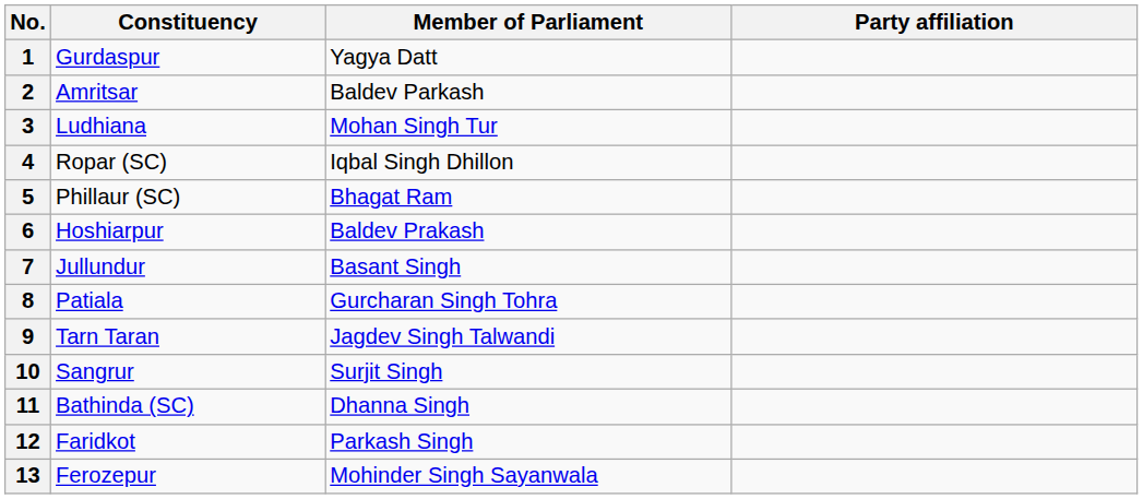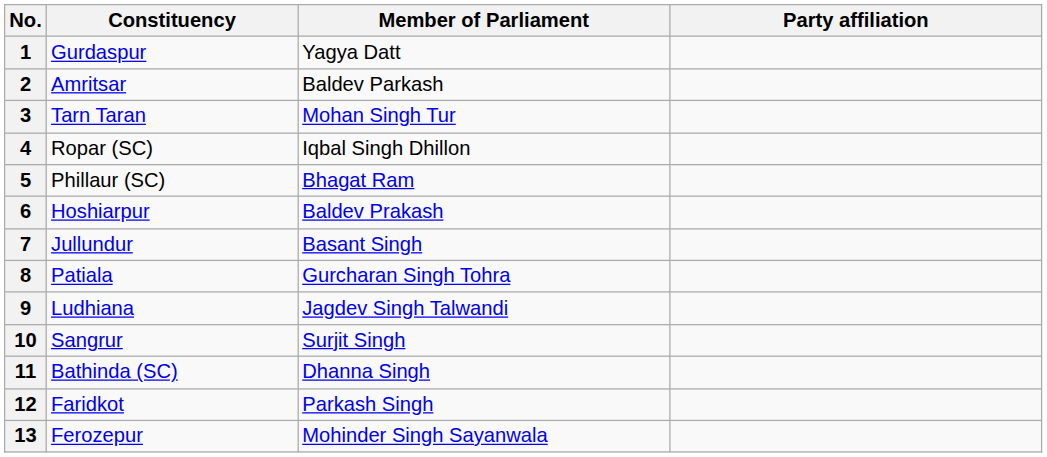 <table class="wikitable">
 <tr style="text-align:center;">
 <th>No.</th>
 <th style="width:12em">Constituency</th>
 <th style="width:18em">Member of Parliament</th>
 <th colspan="2" style="width:18em">Party affiliation</th>
 </tr>
 <tr>
 <th>1</th>
 <td><a href='#'>Gurdaspur</a></td>
 <td>Yagya Datt</td>
 <td></td>
 </tr>
 <tr>
 <th>2</th>
 <td><a href='#'>Amritsar</a></td>
 <td>Baldev Parkash</td>
 <td></td>
 </tr>
 <tr>
 <th>3</th>
-<td><a href='#'>Ludhiana</a></td>
+<td><a href='#'>Tarn Taran</a></td>
 <td><a href='#'>Mohan Singh Tur</a></td>
 <td></td>
 </tr>
 <tr>
 <th>4</th>
 <td>Ropar (SC)</td>
 <td>Iqbal Singh Dhillon</td>
 <td></td>
 </tr>
 <tr>
 <th>5</th>
 <td>Phillaur (SC)</td>
 <td><a href='#'>Bhagat Ram</a></td>
 <td></td>
 </tr>
 <tr>
 <th>6</th>
 <td><a href='#'>Hoshiarpur</a></td>
 <td><a href='#'>Baldev Prakash</a></td>
 <td></td>
 </tr>
 <tr>
 <th>7</th>
 <td><a href='#'>Jullundur</a></td>
 <td><a href='#'>Basant Singh</a></td>
 <td></td>
 </tr>
 <tr>
 <th>8</th>
 <td><a href='#'>Patiala</a></td>
 <td><a href='#'>Gurcharan Singh Tohra</a></td>
 <td></td>
 </tr>
 <tr>
 <th>9</th>
-<td><a href='#'>Tarn Taran</a></td>
+<td><a href='#'>Ludhiana</a></td>
 <td><a href='#'>Jagdev Singh Talwandi</a></td>
 <td></td>
 </tr>
 <tr>
 <th>10</th>
 <td><a href='#'>Sangrur</a></td>
 <td><a href='#'>Surjit Singh</a></td>
 <td></td>
 </tr>
 <tr>
 <th>11</th>
 <td><a href='#'>Bathinda (SC)</a></td>
 <td><a href='#'>Dhanna Singh</a></td>
 <td></td>
 </tr>
 <tr>
 <th>12</th>
 <td><a href='#'>Faridkot</a></td>
 <td><a href='#'>Parkash Singh</a></td>
 <td></td>
 </tr>
 <tr>
 <th>13</th>
 <td><a href='#'>Ferozepur</a></td>
 <td><a href='#'>Mohinder Singh Sayanwala</a></td>
 <td></td>
 </tr>
 </table>
